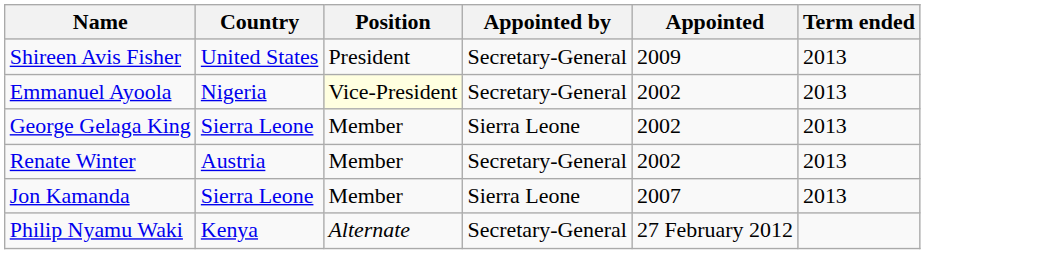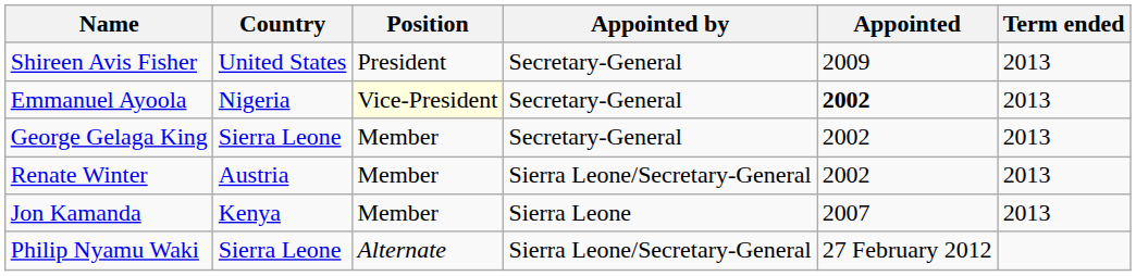 <table class="wikitable">
 <tr>
 <th>Name</th>
 <th>Country</th>
 <th>Position</th>
 <th>Appointed by</th>
 <th>Appointed</th>
 <th>Term ended</th>
 </tr>
 <tr>
 <td><a href='#'>Shireen Avis Fisher</a></td>
 <td> <a href='#'>United States</a></td>
 <td>President</td>
 <td>Secretary-General</td>
 <td>2009</td>
 <td>2013</td>
 </tr>
 <tr>
 <td><a href='#'>Emmanuel Ayoola</a></td>
 <td> <a href='#'>Nigeria</a></td>
 <td style="background: lightyellow;">Vice-President</td>
 <td>Secretary-General</td>
-<td>2002</td>
+<td><strong>2002</strong></td>
 <td>2013</td>
 </tr>
 <tr>
 <td><a href='#'>George Gelaga King</a></td>
 <td> <a href='#'>Sierra Leone</a></td>
 <td>Member</td>
-<td>Sierra Leone</td>
+<td>Secretary-General</td>
 <td>2002</td>
 <td>2013</td>
 </tr>
 <tr>
 <td><a href='#'>Renate Winter</a></td>
 <td> <a href='#'>Austria</a></td>
 <td>Member</td>
-<td>Secretary-General</td>
+<td>Sierra Leone/Secretary-General</td>
 <td>2002</td>
 <td>2013</td>
 </tr>
 <tr>
 <td><a href='#'>Jon Kamanda</a></td>
-<td> <a href='#'>Sierra Leone</a></td>
+<td> <a href='#'>Kenya</a></td>
 <td>Member</td>
 <td>Sierra Leone</td>
 <td>2007</td>
 <td>2013</td>
 </tr>
 <tr>
 <td><a href='#'>Philip Nyamu Waki</a></td>
-<td> <a href='#'>Kenya</a></td>
+<td> <a href='#'>Sierra Leone</a></td>
 <td><em>Alternate</em></td>
-<td>Secretary-General</td>
+<td>Sierra Leone/Secretary-General</td>
 <td>27 February 2012</td>
 <td></td>
 </tr>
 </table>
